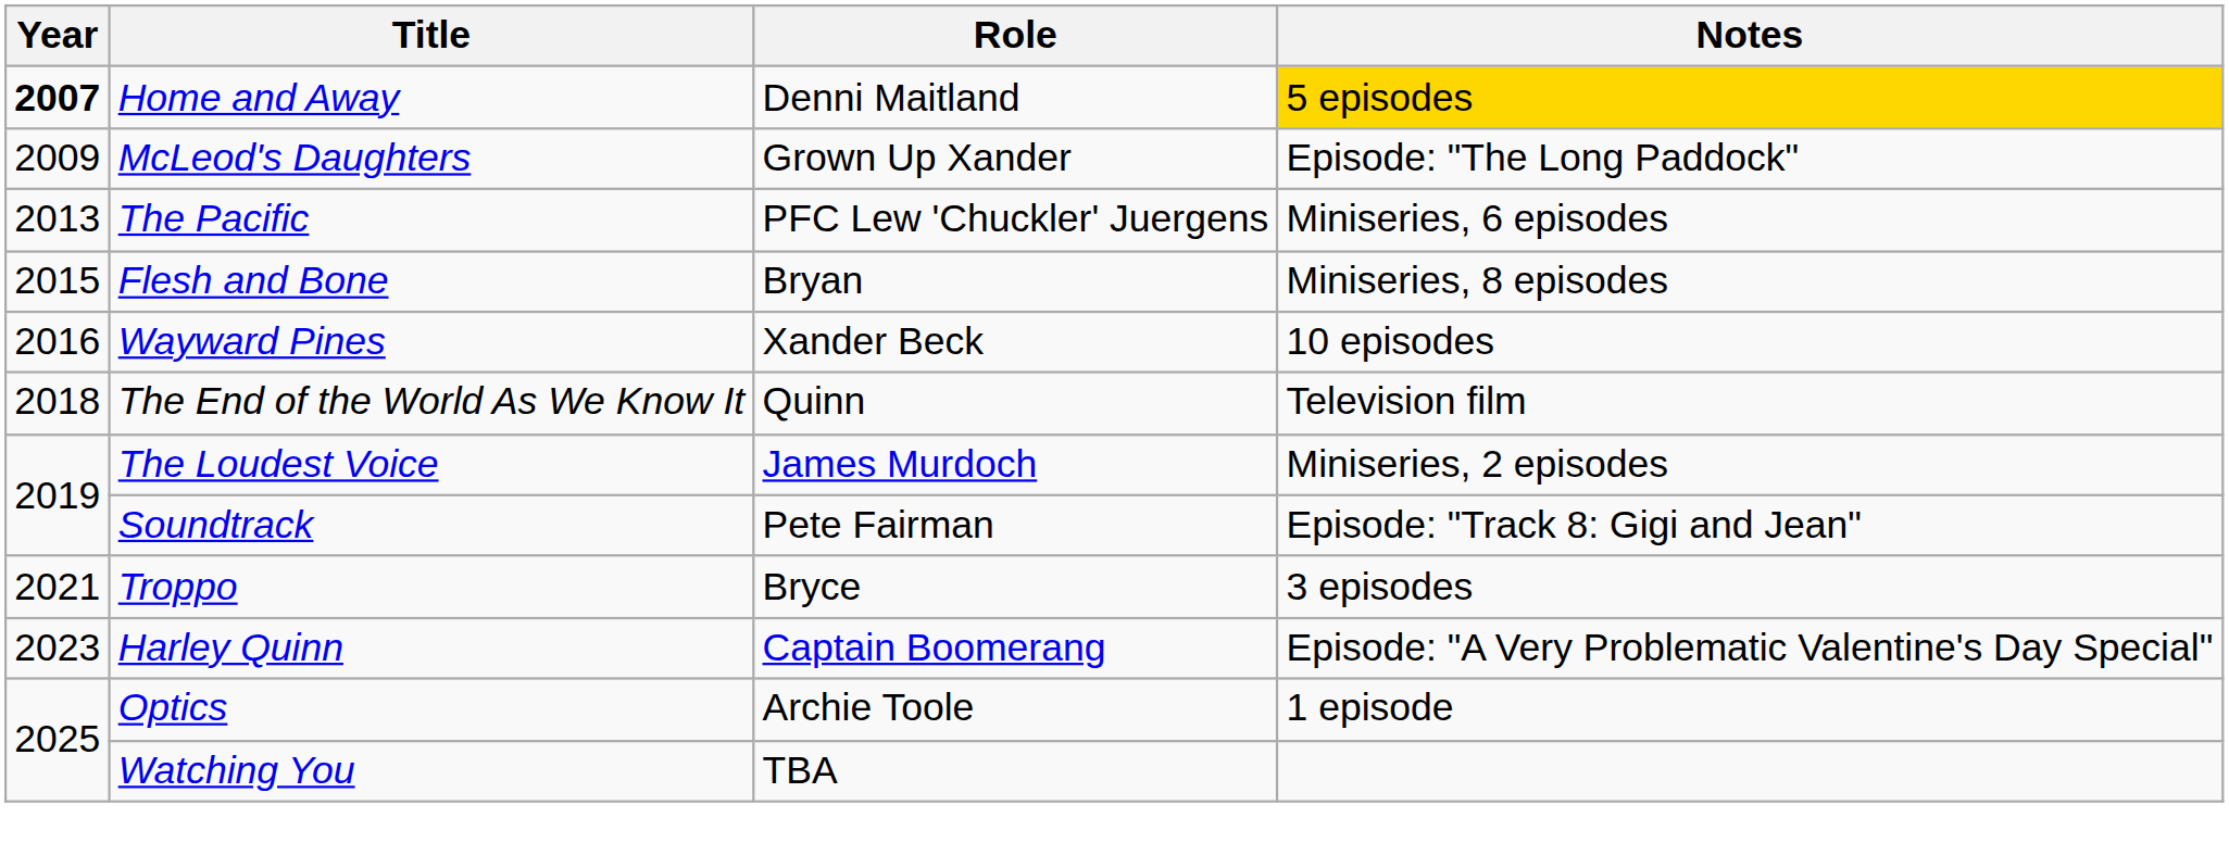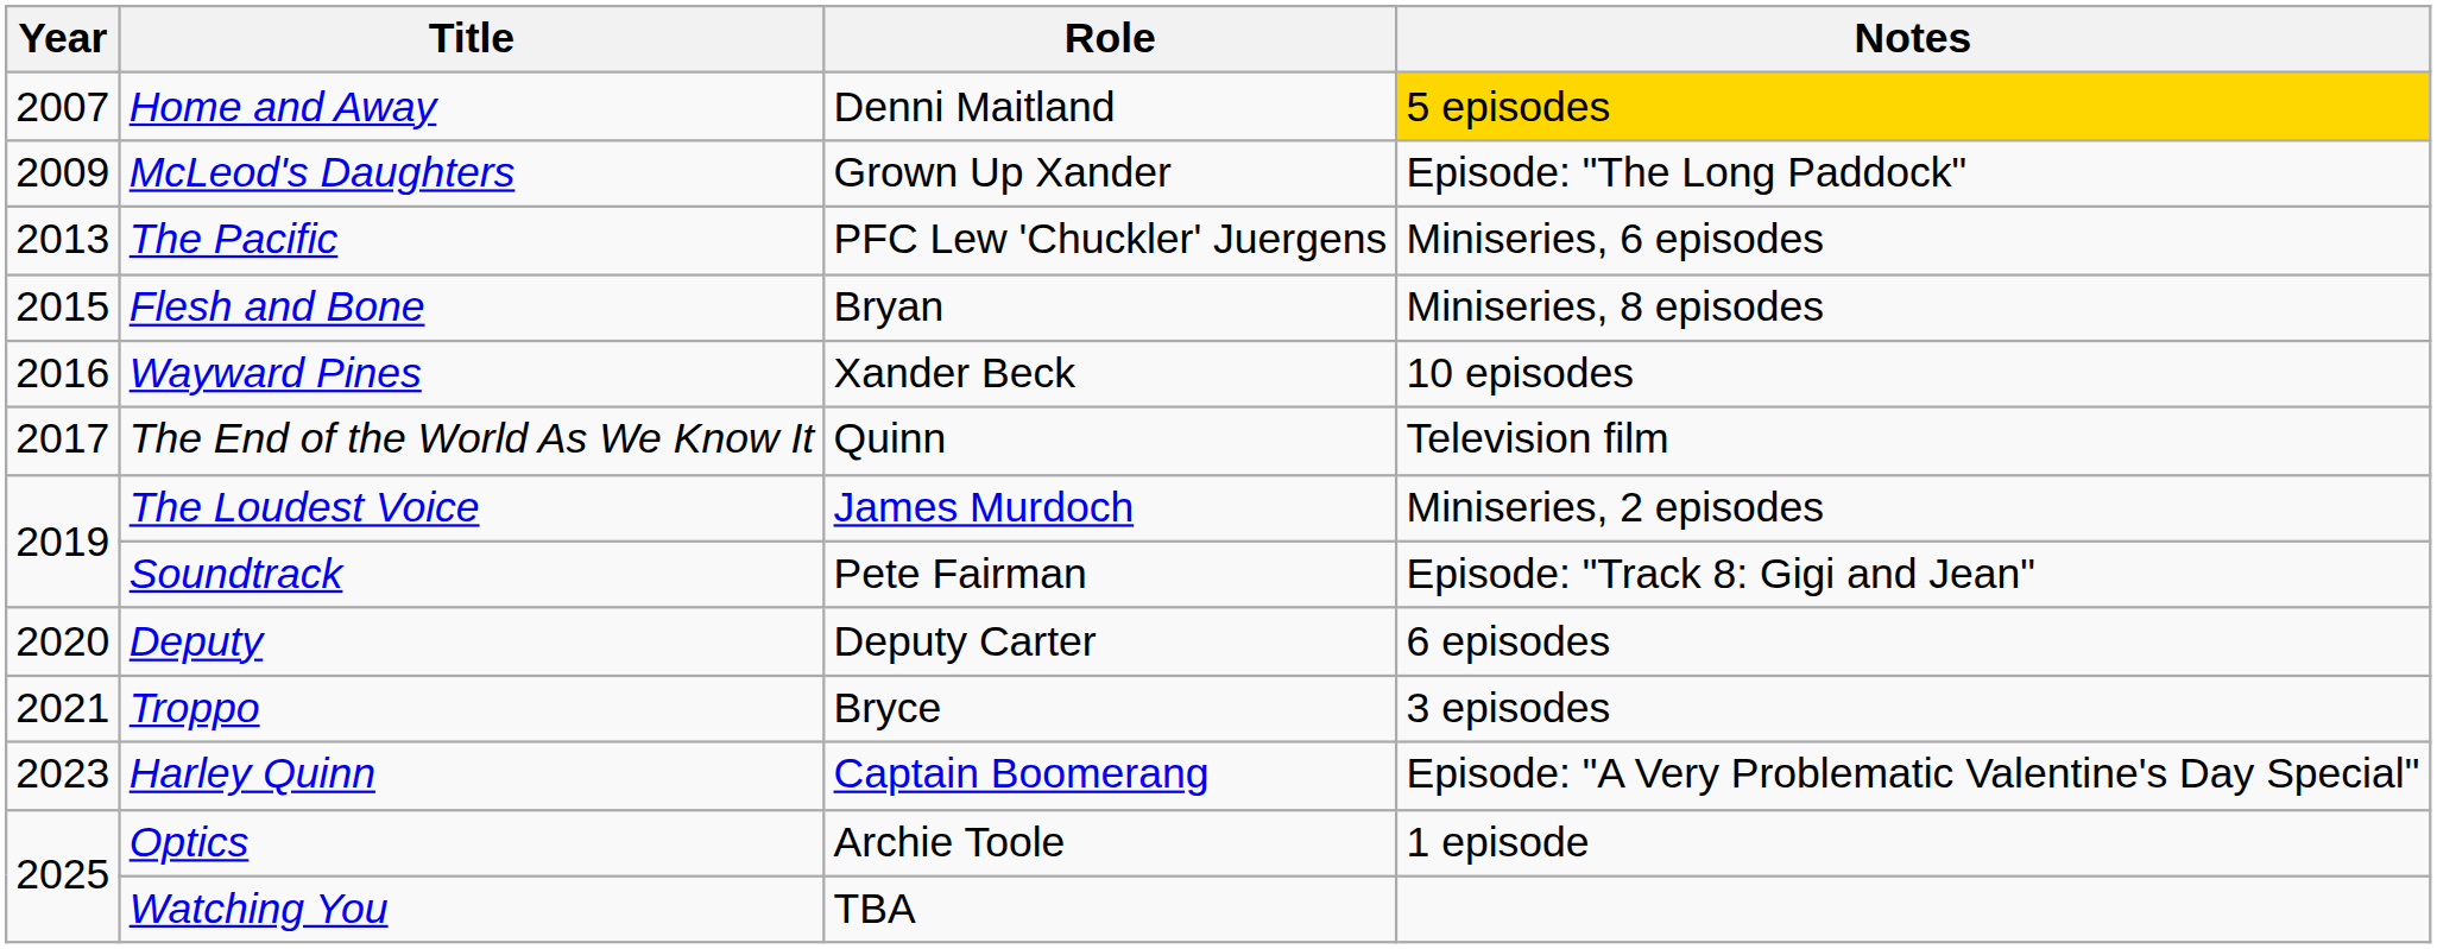 <table class="wikitable sortable">
 <tr>
 <th>Year</th>
 <th>Title</th>
 <th>Role</th>
 <th class="unsortable">Notes</th>
 </tr>
 <tr>
-<td><strong>2007</strong></td>
+<td>2007</td>
 <td><em><a href='#'>Home and Away</a></em></td>
 <td>Denni Maitland</td>
 <td style="background: gold;">5 episodes</td>
 </tr>
 <tr>
 <td>2009</td>
 <td><em><a href='#'>McLeod's Daughters</a></em></td>
 <td>Grown Up Xander</td>
 <td>Episode: "The Long Paddock"</td>
 </tr>
 <tr>
 <td>2013</td>
 <td><em><a href='#'>The Pacific</a></em></td>
 <td>PFC Lew 'Chuckler' Juergens</td>
 <td>Miniseries, 6 episodes</td>
 </tr>
 <tr>
 <td>2015</td>
 <td><em><a href='#'>Flesh and Bone</a></em></td>
 <td>Bryan</td>
 <td>Miniseries, 8 episodes</td>
 </tr>
 <tr>
 <td>2016</td>
 <td><em><a href='#'>Wayward Pines</a></em></td>
 <td>Xander Beck</td>
 <td>10 episodes</td>
 </tr>
 <tr>
-<td>2018</td>
+<td>2017</td>
 <td><em>The End of the World As We Know It</em></td>
 <td>Quinn</td>
 <td>Television film</td>
 </tr>
 <tr>
 <td rowspan="2">2019</td>
 <td><em><a href='#'>The Loudest Voice</a></em></td>
 <td><a href='#'>James Murdoch</a></td>
 <td>Miniseries, 2 episodes</td>
 </tr>
 <tr>
 <td><em><a href='#'>Soundtrack</a></em></td>
 <td>Pete Fairman</td>
 <td>Episode: "Track 8: Gigi and Jean"</td>
+</tr>
+<tr>
+<td>2020</td>
+<td><em><a href='#'>Deputy</a></em></td>
+<td>Deputy Carter</td>
+<td>6 episodes</td>
 </tr>
 <tr>
 <td>2021</td>
 <td><em><a href='#'>Troppo</a></em></td>
 <td>Bryce</td>
 <td>3 episodes</td>
 </tr>
 <tr>
 <td>2023</td>
 <td><em><a href='#'>Harley Quinn</a></em></td>
 <td><a href='#'>Captain Boomerang</a></td>
 <td>Episode: "A Very Problematic Valentine's Day Special"</td>
 </tr>
 <tr>
 <td rowspan="2">2025</td>
 <td><em><a href='#'>Optics</a></em></td>
 <td>Archie Toole</td>
 <td>1 episode</td>
 </tr>
 <tr>
 <td><a href='#'><em>Watching You</em></a></td>
 <td>TBA</td>
 <td></td>
 </tr>
 </table>
